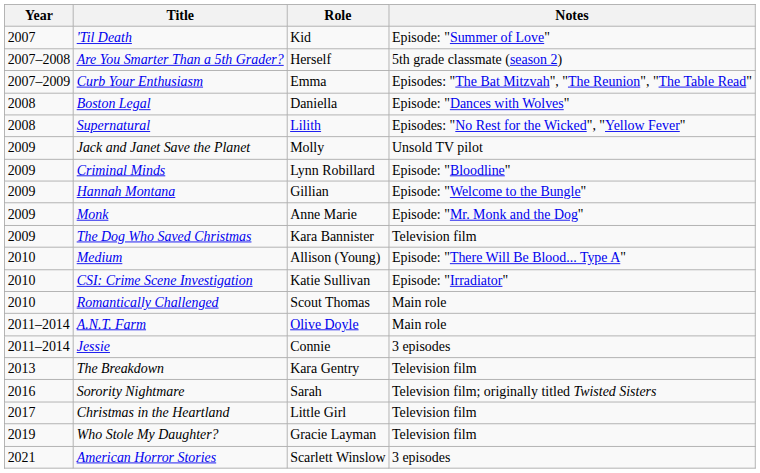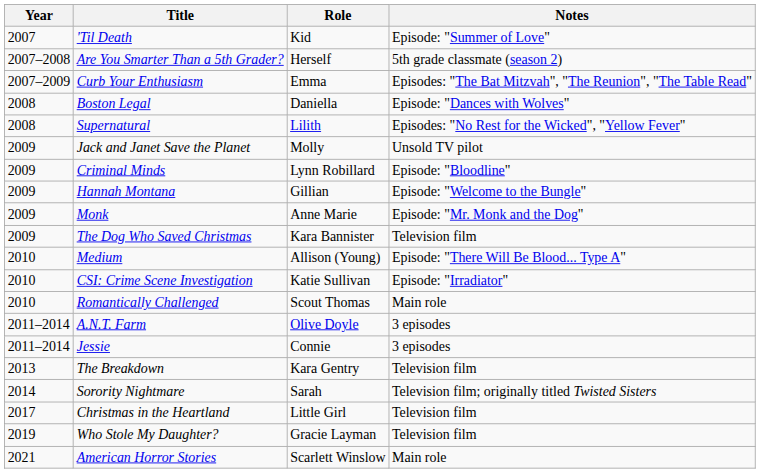 <table class="wikitable sortable">
 <tr>
 <th>Year</th>
 <th>Title</th>
 <th>Role</th>
 <th class="unsortable">Notes</th>
 </tr>
 <tr>
 <td>2007</td>
 <td><em><a href='#'>'Til Death</a></em></td>
 <td>Kid</td>
 <td>Episode: "<a href='#'>Summer of Love</a>"</td>
 </tr>
 <tr>
 <td>2007–2008</td>
 <td style="white-space:nowrap;"><em><a href='#'>Are You Smarter Than a 5th Grader?</a></em></td>
 <td>Herself</td>
 <td>5th grade classmate (<a href='#'>season 2</a>)</td>
 </tr>
 <tr>
 <td>2007–2009</td>
 <td><em><a href='#'>Curb Your Enthusiasm</a></em></td>
 <td>Emma</td>
 <td>Episodes: "<a href='#'>The Bat Mitzvah</a>", "<a href='#'>The Reunion</a>", "<a href='#'>The Table Read</a>"</td>
 </tr>
 <tr>
 <td>2008</td>
 <td><em><a href='#'>Boston Legal</a></em></td>
 <td>Daniella</td>
 <td>Episode: "<a href='#'>Dances with Wolves</a>"</td>
 </tr>
 <tr>
 <td>2008</td>
 <td><em><a href='#'>Supernatural</a></em></td>
 <td><a href='#'>Lilith</a></td>
 <td>Episodes: "<a href='#'>No Rest for the Wicked</a>", "<a href='#'>Yellow Fever</a>"</td>
 </tr>
 <tr>
 <td>2009</td>
 <td><em>Jack and Janet Save the Planet</em></td>
 <td>Molly</td>
 <td>Unsold TV pilot</td>
 </tr>
 <tr>
 <td>2009</td>
 <td><em><a href='#'>Criminal Minds</a></em></td>
 <td>Lynn Robillard</td>
 <td>Episode: "<a href='#'>Bloodline</a>"</td>
 </tr>
 <tr>
 <td>2009</td>
 <td><em><a href='#'>Hannah Montana</a></em></td>
 <td>Gillian</td>
 <td>Episode: "<a href='#'>Welcome to the Bungle</a>"</td>
 </tr>
 <tr>
 <td>2009</td>
 <td><em><a href='#'>Monk</a></em></td>
 <td>Anne Marie</td>
 <td>Episode: "<a href='#'>Mr. Monk and the Dog</a>"</td>
 </tr>
 <tr>
 <td>2009</td>
 <td><em><a href='#'>The Dog Who Saved Christmas</a></em></td>
 <td>Kara Bannister</td>
 <td>Television film</td>
 </tr>
 <tr>
 <td>2010</td>
 <td><em><a href='#'>Medium</a></em></td>
 <td>Allison (Young)</td>
 <td>Episode: "<a href='#'>There Will Be Blood... Type A</a>"</td>
 </tr>
 <tr>
 <td>2010</td>
 <td><em><a href='#'>CSI: Crime Scene Investigation</a></em></td>
 <td>Katie Sullivan</td>
 <td>Episode: "<a href='#'>Irradiator</a>"</td>
 </tr>
 <tr>
 <td>2010</td>
 <td><em><a href='#'>Romantically Challenged</a></em></td>
 <td>Scout Thomas</td>
 <td>Main role</td>
 </tr>
 <tr>
 <td>2011–2014</td>
 <td><em><a href='#'>A.N.T. Farm</a></em></td>
 <td><a href='#'>Olive Doyle</a></td>
-<td>Main role</td>
+<td>3 episodes</td>
 </tr>
 <tr>
 <td>2011–2014</td>
 <td><em><a href='#'>Jessie</a></em></td>
 <td>Connie</td>
 <td>3 episodes</td>
 </tr>
 <tr>
 <td>2013</td>
 <td><em>The Breakdown</em></td>
 <td>Kara Gentry</td>
 <td>Television film</td>
 </tr>
 <tr>
-<td>2016</td>
+<td>2014</td>
 <td><em>Sorority Nightmare</em></td>
 <td>Sarah</td>
 <td>Television film; originally titled <em>Twisted Sisters</em></td>
 </tr>
 <tr>
 <td>2017</td>
 <td><em>Christmas in the Heartland</em></td>
 <td>Little Girl</td>
 <td>Television film</td>
 </tr>
 <tr>
 <td>2019</td>
 <td><em>Who Stole My Daughter?</em></td>
 <td>Gracie Layman</td>
 <td>Television film</td>
 </tr>
 <tr>
 <td>2021</td>
 <td><em><a href='#'>American Horror Stories</a></em></td>
 <td>Scarlett Winslow</td>
-<td>3 episodes</td>
+<td>Main role</td>
 </tr>
 </table>
